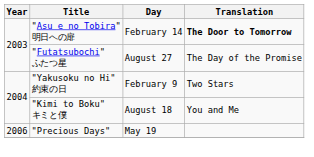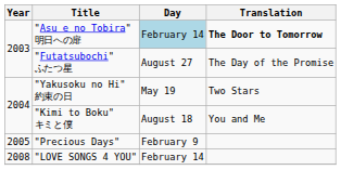 <table class="wikitable">
 <tr>
 <th>Year</th>
 <th>Title</th>
 <th>Day</th>
 <th>Translation</th>
 </tr>
 <tr>
 <td rowspan="2">2003</td>
 <td>"<a href='#'>Asu e no Tobira</a>"<br>明日への扉</td>
-<td>February 14</td>
+<td style="background: lightblue;">February 14</td>
 <td><strong>The Door to Tomorrow</strong></td>
 </tr>
 <tr>
 <td>"<a href='#'>Futatsubochi</a>"<br>ふたつ星</td>
 <td>August 27</td>
 <td>The Day of the Promise</td>
 </tr>
 <tr>
 <td rowspan="2">2004</td>
 <td>"Yakusoku no Hi"<br>約束の日</td>
-<td>February 9</td>
+<td>May 19</td>
 <td>Two Stars</td>
 </tr>
 <tr>
 <td>"Kimi to Boku"<br>キミと僕</td>
 <td>August 18</td>
 <td>You and Me</td>
 </tr>
 <tr>
-<td>2006</td>
+<td>2005</td>
 <td>"Precious Days"</td>
-<td>May 19</td>
+<td>February 9</td>
+<td></td>
+</tr>
+<tr>
+<td>2008</td>
+<td>"LOVE SONGS 4 YOU"</td>
+<td>February 14</td>
 <td></td>
 </tr>
 <tr>
 </tr>
 </table>
